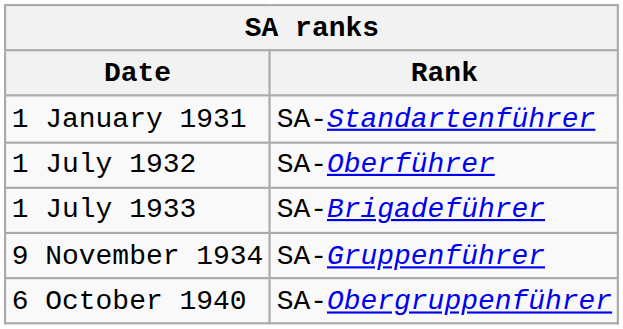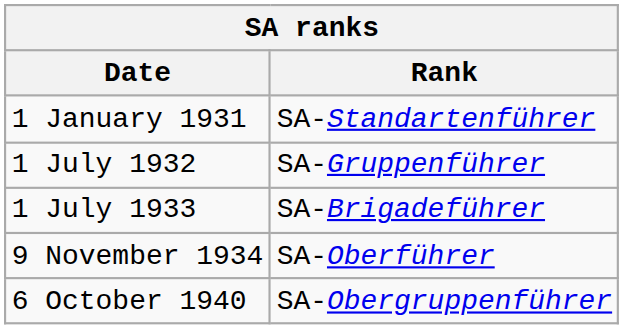 <table class="wikitable float-right">
 <tr>
 <th colspan="2">SA ranks</th>
 </tr>
 <tr>
 <th>Date</th>
 <th>Rank</th>
 </tr>
 <tr>
 <td>1 January 1931</td>
 <td>SA-<em><a href='#'>Standartenführer</a></em></td>
 </tr>
 <tr>
 <td>1 July 1932</td>
-<td>SA-<em><a href='#'>Oberführer</a></em></td>
+<td>SA-<em><a href='#'>Gruppenführer</a></em></td>
 </tr>
 <tr>
 <td>1 July 1933</td>
 <td>SA-<em><a href='#'>Brigadeführer</a></em></td>
 </tr>
 <tr>
 <td>9 November 1934</td>
-<td>SA-<em><a href='#'>Gruppenführer</a></em></td>
+<td>SA-<em><a href='#'>Oberführer</a></em></td>
 </tr>
 <tr>
 <td>6 October 1940</td>
 <td>SA-<em><a href='#'>Obergruppenführer</a></em></td>
 </tr>
 </table>
